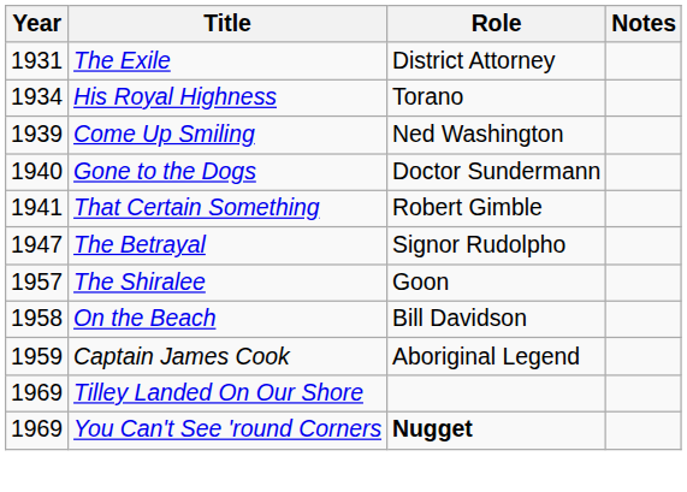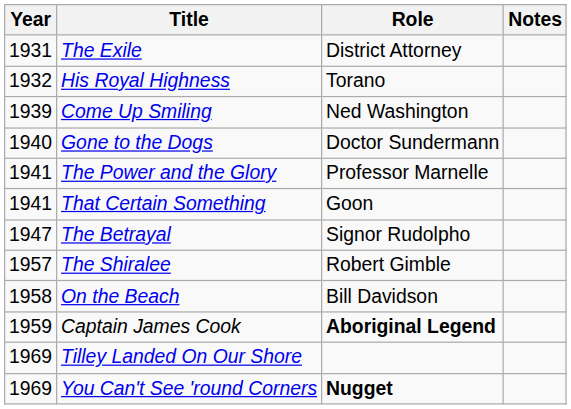 <table class="wikitable">
 <tr>
 <th>Year</th>
 <th>Title</th>
 <th>Role</th>
 <th>Notes</th>
 </tr>
 <tr>
 <td>1931</td>
 <td><em><a href='#'>The Exile</a></em></td>
 <td>District Attorney</td>
 <td></td>
 </tr>
 <tr>
-<td>1934</td>
+<td>1932</td>
 <td><em><a href='#'>His Royal Highness</a></em></td>
 <td>Torano</td>
 <td></td>
 </tr>
 <tr>
 <td>1939</td>
 <td><em><a href='#'>Come Up Smiling</a></em></td>
 <td>Ned Washington</td>
 <td></td>
 </tr>
 <tr>
 <td>1940</td>
 <td><em><a href='#'>Gone to the Dogs</a></em></td>
 <td>Doctor Sundermann</td>
 <td></td>
 </tr>
 <tr>
 <td>1941</td>
+<td><em><a href='#'>The Power and the Glory</a></em></td>
+<td>Professor Marnelle</td>
+<td></td>
+</tr>
+<tr>
+<td>1941</td>
 <td><em><a href='#'>That Certain Something</a></em></td>
-<td>Robert Gimble</td>
+<td>Goon</td>
 <td></td>
 </tr>
 <tr>
 <td>1947</td>
 <td><em><a href='#'>The Betrayal</a></em></td>
 <td>Signor Rudolpho</td>
 <td></td>
 </tr>
 <tr>
 <td>1957</td>
 <td><em><a href='#'>The Shiralee</a></em></td>
-<td>Goon</td>
+<td>Robert Gimble</td>
 <td></td>
 </tr>
 <tr>
 <td>1958</td>
 <td><em><a href='#'>On the Beach</a></em></td>
 <td>Bill Davidson</td>
 <td></td>
 </tr>
 <tr>
 <td>1959</td>
 <td><em>Captain James Cook</em></td>
-<td>Aboriginal Legend</td>
+<td><strong>Aboriginal Legend</strong></td>
 <td></td>
 </tr>
 <tr>
 <td>1969</td>
 <td><em><a href='#'>Tilley Landed On Our Shore</a></em></td>
 <td></td>
 <td></td>
 </tr>
 <tr>
 <td>1969</td>
 <td><em><a href='#'>You Can't See 'round Corners</a></em></td>
 <td><strong>Nugget</strong></td>
 <td></td>
 </tr>
 </table>
